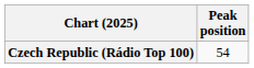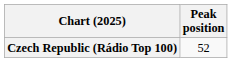 <table class="wikitable plainrowheaders" style="text-align:center">
 <tr>
 <th scope="col">Chart (2025)</th>
 <th scope="col">Peak<br>position</th>
 </tr>
 <tr>
 <th scope="row">Czech Republic (Rádio Top 100)</th>
-<td>54</td>
+<td>52</td>
 </tr>
 </table>
